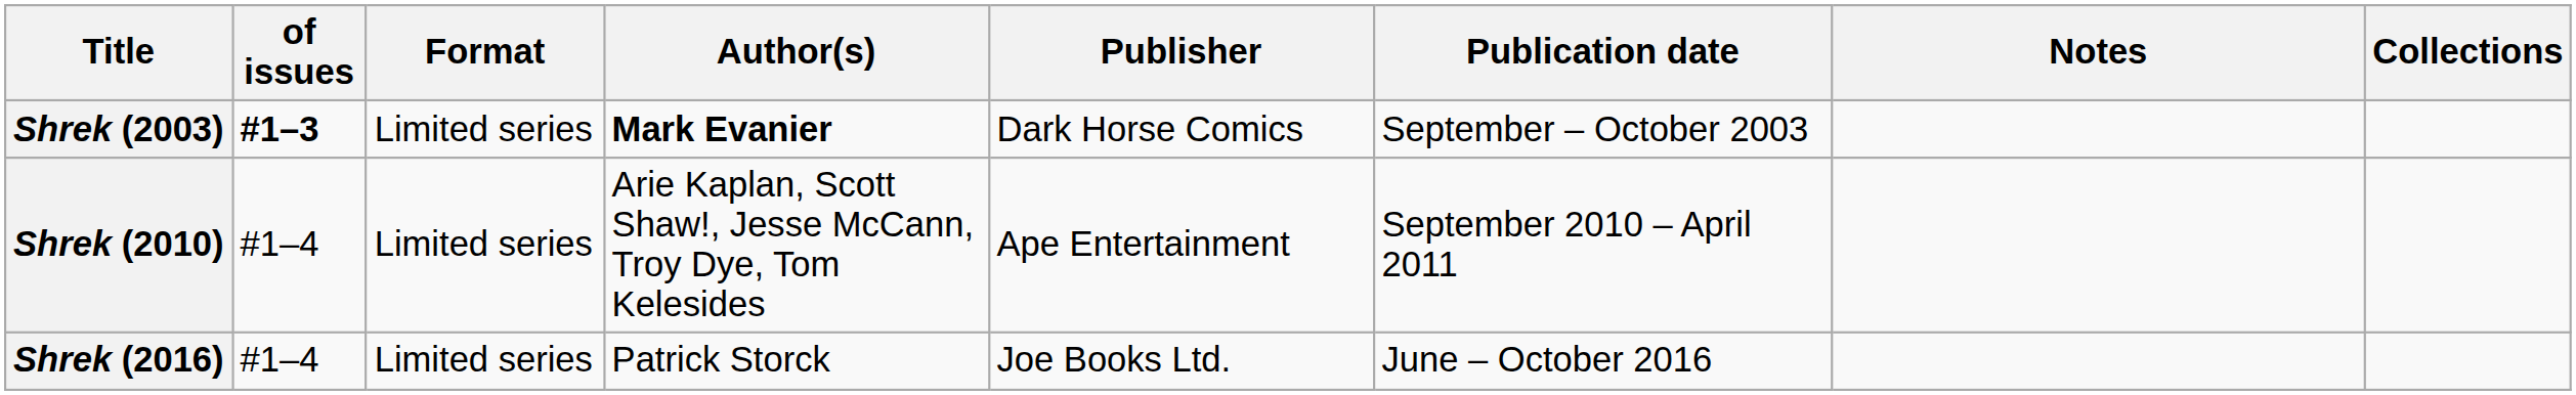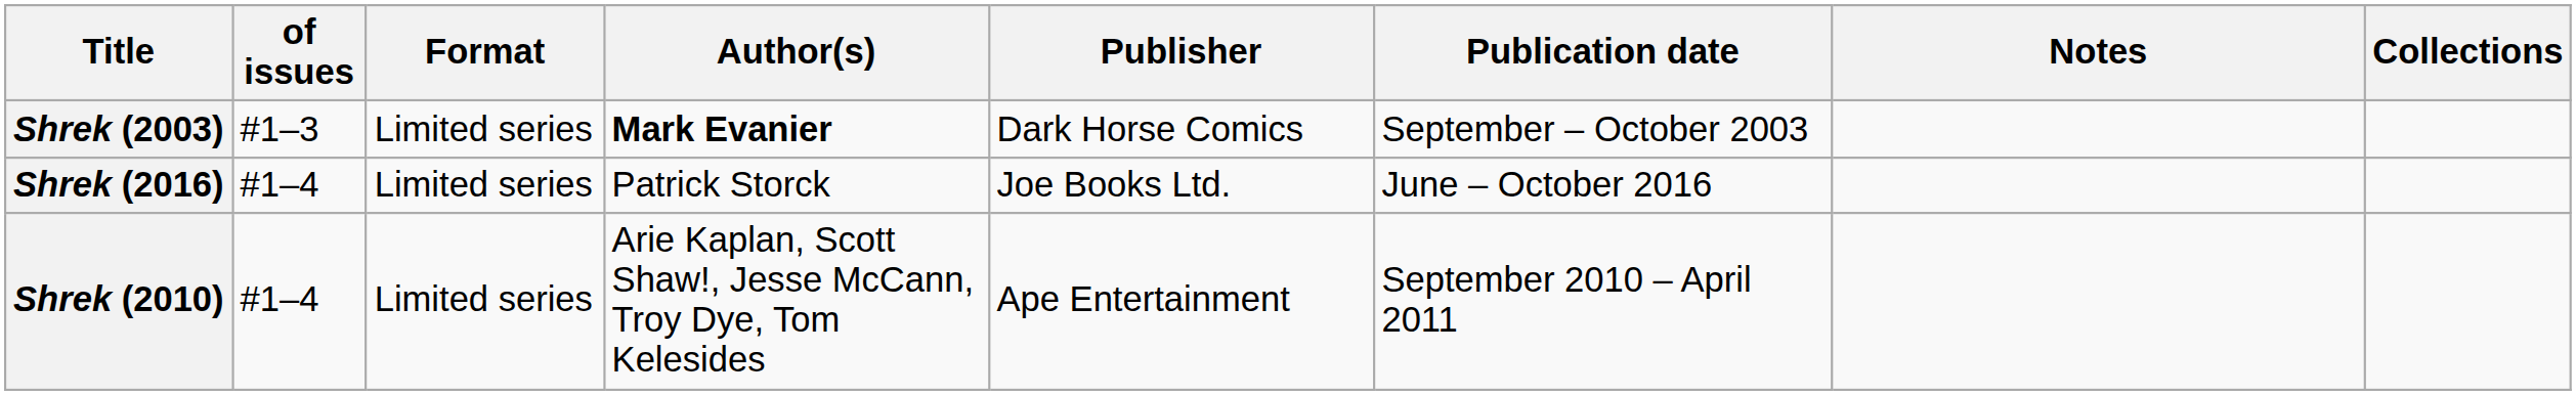 <table class="wikitable">
 <tr>
 <th>Title</th>
 <th style="width:40pt"> of issues</th>
 <th style="width:75pt">Format</th>
 <th style="width:125pt">Author(s)</th>
 <th style="width:125pt">Publisher</th>
 <th style="width:150pt">Publication date</th>
 <th style="width:175pt">Notes</th>
 <th>Collections</th>
 </tr>
 <tr>
 <th><em>Shrek</em> (2003)</th>
-<td><strong>#1–3</strong></td>
+<td>#1–3</td>
 <td>Limited series</td>
 <td><strong>Mark Evanier</strong></td>
 <td>Dark Horse Comics</td>
 <td>September – October 2003</td>
+<td></td>
+<td></td>
+</tr>
+<tr>
+<th><em>Shrek</em> (2016)</th>
+<td>#1–4</td>
+<td>Limited series</td>
+<td>Patrick Storck</td>
+<td>Joe Books Ltd.</td>
+<td>June – October 2016</td>
 <td></td>
 <td></td>
 </tr>
 <tr>
 <th><em>Shrek</em> (2010)</th>
 <td>#1–4</td>
 <td>Limited series</td>
 <td>Arie Kaplan, Scott Shaw!, Jesse McCann, Troy Dye, Tom Kelesides</td>
 <td>Ape Entertainment</td>
 <td>September 2010 – April 2011</td>
 <td></td>
 <td></td>
 </tr>
-<tr>
-<th><em>Shrek</em> (2016)</th>
-<td>#1–4</td>
-<td>Limited series</td>
-<td>Patrick Storck</td>
-<td>Joe Books Ltd.</td>
-<td>June – October 2016</td>
-<td></td>
-<td></td>
-</tr>
 </table>
